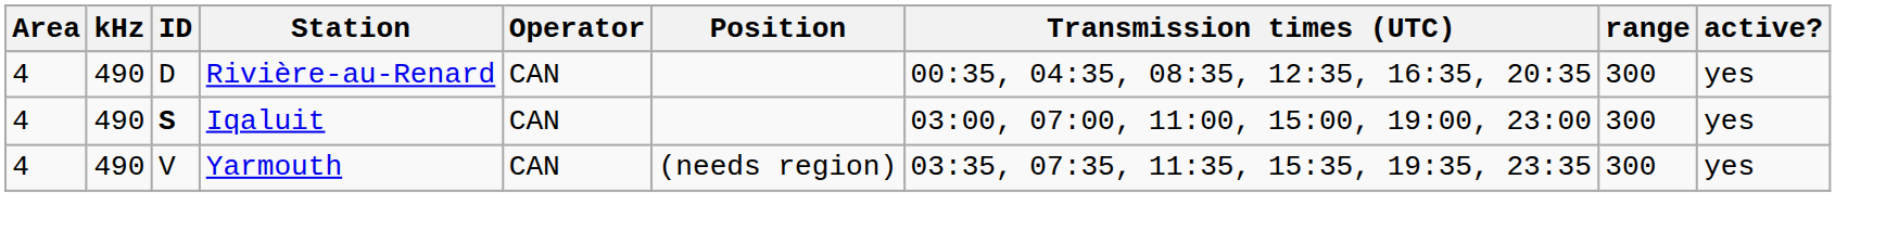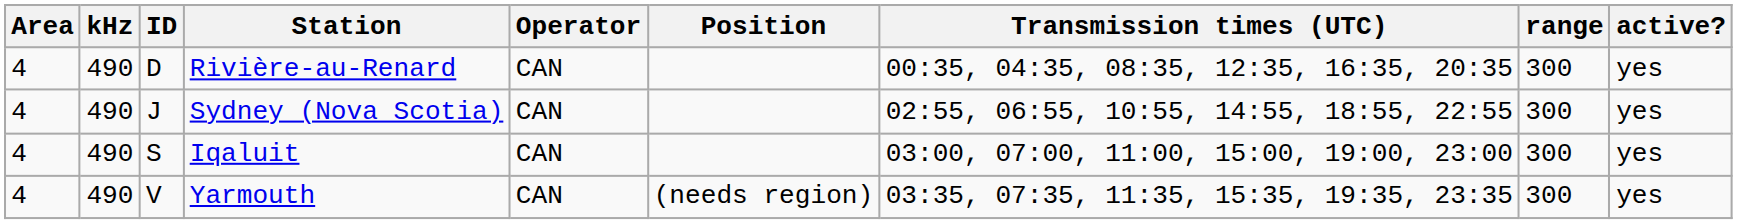 <table class="wikitable sortable">
 <tr class="hintergrundfarbe5">
 <th>Area</th>
 <th>kHz</th>
 <th>ID</th>
 <th>Station</th>
 <th>Operator</th>
 <th>Position</th>
 <th class="unsortable">Transmission times (UTC)</th>
 <th>range</th>
 <th>active?</th>
 </tr>
 <tr>
 <td>4</td>
 <td>490</td>
 <td>D</td>
 <td><a href='#'>Rivière-au-Renard</a></td>
 <td>CAN</td>
 <td></td>
 <td>00:35, 04:35, 08:35, 12:35, 16:35, 20:35</td>
 <td>300</td>
 <td>yes</td>
 </tr>
 <tr>
 <td>4</td>
 <td>490</td>
-<td><strong>S</strong></td>
+<td>J</td>
+<td><a href='#'>Sydney (Nova Scotia)</a></td>
+<td>CAN</td>
+<td></td>
+<td>02:55, 06:55, 10:55, 14:55, 18:55, 22:55</td>
+<td>300</td>
+<td>yes</td>
+</tr>
+<tr>
+<td>4</td>
+<td>490</td>
+<td>S</td>
 <td><a href='#'>Iqaluit</a></td>
 <td>CAN</td>
 <td></td>
 <td>03:00, 07:00, 11:00, 15:00, 19:00, 23:00</td>
 <td>300</td>
 <td>yes</td>
 </tr>
 <tr>
 <td>4</td>
 <td>490</td>
 <td>V</td>
 <td><a href='#'>Yarmouth</a></td>
 <td>CAN</td>
 <td>(needs region)</td>
 <td>03:35, 07:35, 11:35, 15:35, 19:35, 23:35</td>
 <td>300</td>
 <td>yes</td>
 </tr>
 </table>
